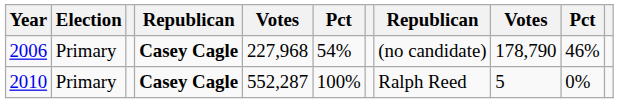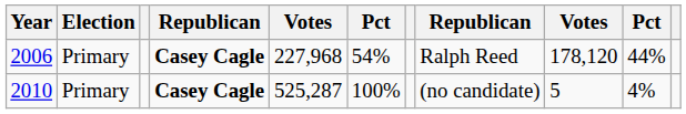 <table class="wikitable" style="margin:0.5em ; font-size:95%">
 <tr>
 <th>Year</th>
 <th>Election</th>
 <th></th>
 <th>Republican</th>
 <th>Votes</th>
 <th>Pct</th>
 <th></th>
 <th>Republican</th>
 <th>Votes</th>
 <th>Pct</th>
 <th></th>
 </tr>
 <tr>
 <td><a href='#'>2006</a></td>
 <td>Primary</td>
 <td></td>
 <td><strong>Casey Cagle</strong></td>
 <td>227,968</td>
 <td>54%</td>
 <td></td>
-<td>(no candidate)</td>
-<td>178,790</td>
-<td>46%</td>
+<td>Ralph Reed</td>
+<td>178,120</td>
+<td>44%</td>
 <td></td>
 </tr>
 <tr>
 <td><a href='#'>2010</a></td>
 <td>Primary</td>
 <td></td>
 <td><strong>Casey Cagle</strong></td>
-<td>552,287</td>
+<td>525,287</td>
 <td>100%</td>
 <td></td>
-<td>Ralph Reed</td>
+<td>(no candidate)</td>
 <td>5</td>
-<td>0%</td>
+<td>4%</td>
 <td></td>
 </tr>
 </table>
